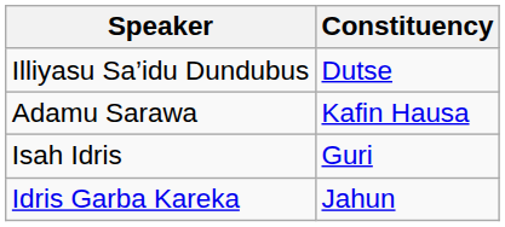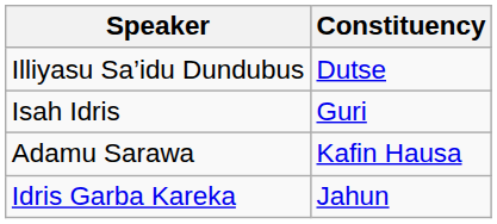 <table class="wikitable">
 <tr>
 <th>Speaker</th>
 <th>Constituency</th>
 </tr>
 <tr>
 <td>Illiyasu Sa’idu Dundubus</td>
 <td><a href='#'>Dutse</a></td>
 </tr>
 <tr>
+<td>Isah Idris</td>
+<td><a href='#'>Guri</a></td>
+</tr>
+<tr>
 <td>Adamu Sarawa</td>
 <td><a href='#'>Kafin Hausa</a></td>
-</tr>
-<tr>
-<td>Isah Idris</td>
-<td><a href='#'>Guri</a></td>
 </tr>
 <tr>
 <td><a href='#'>Idris Garba Kareka</a></td>
 <td><a href='#'>Jahun</a></td>
 </tr>
 </table>
